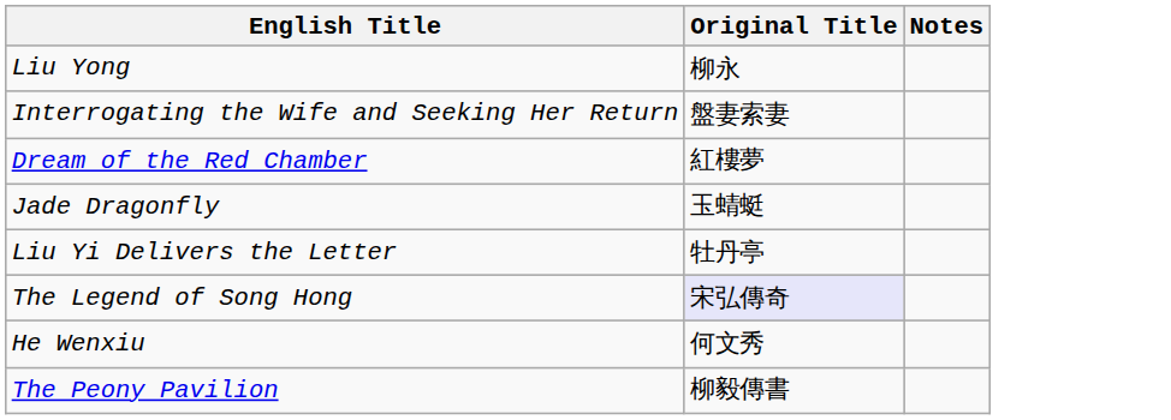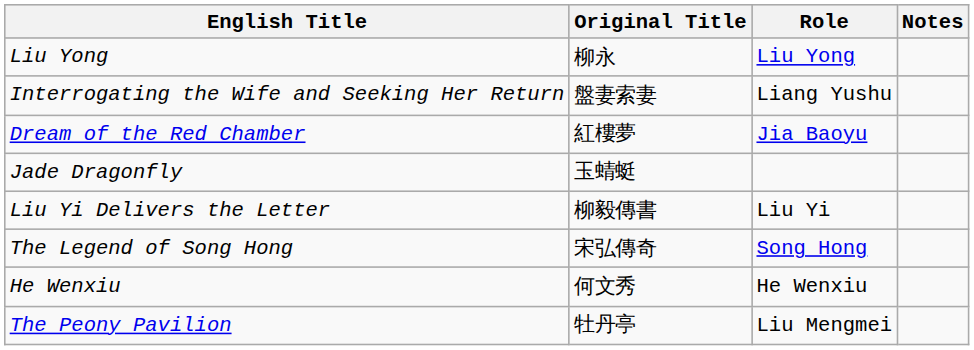 <table class="wikitable sortable">
 <tr>
 <th>English Title</th>
 <th>Original Title</th>
+<th>Role</th>
 <th class="unsortable">Notes</th>
 </tr>
 <tr>
 <td><em>Liu Yong</em></td>
 <td>柳永</td>
+<td><a href='#'>Liu Yong</a></td>
 <td></td>
 </tr>
 <tr>
 <td><em>Interrogating the Wife and Seeking Her Return</em></td>
 <td>盤妻索妻</td>
+<td>Liang Yushu</td>
 <td></td>
 </tr>
 <tr>
 <td><em><a href='#'>Dream of the Red Chamber</a></em></td>
 <td>紅樓夢</td>
+<td><a href='#'>Jia Baoyu</a></td>
 <td></td>
 </tr>
 <tr>
 <td><em>Jade Dragonfly</em></td>
 <td>玉蜻蜓</td>
 <td></td>
+<td></td>
 </tr>
 <tr>
 <td><em>Liu Yi Delivers the Letter</em></td>
-<td>牡丹亭</td>
+<td>柳毅傳書</td>
+<td>Liu Yi</td>
 <td></td>
 </tr>
 <tr>
 <td><em>The Legend of Song Hong</em></td>
-<td style="background: lavender;">宋弘傳奇</td>
+<td>宋弘傳奇</td>
+<td><a href='#'>Song Hong</a></td>
 <td></td>
 </tr>
 <tr>
 <td><em>He Wenxiu</em></td>
 <td>何文秀</td>
+<td>He Wenxiu</td>
 <td></td>
 </tr>
 <tr>
 <td><em><a href='#'>The Peony Pavilion</a></em></td>
-<td>柳毅傳書</td>
+<td>牡丹亭</td>
+<td>Liu Mengmei</td>
 <td></td>
 </tr>
 </table>
